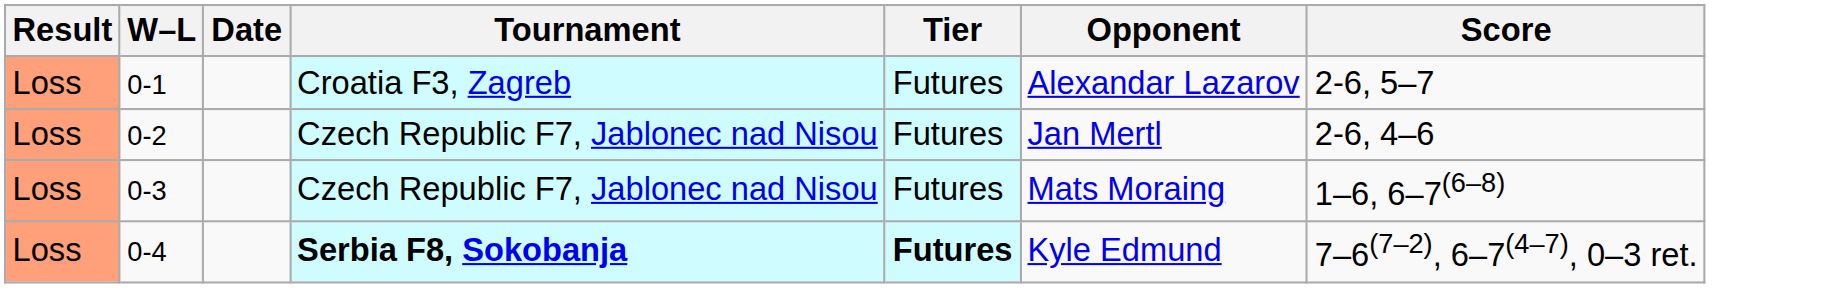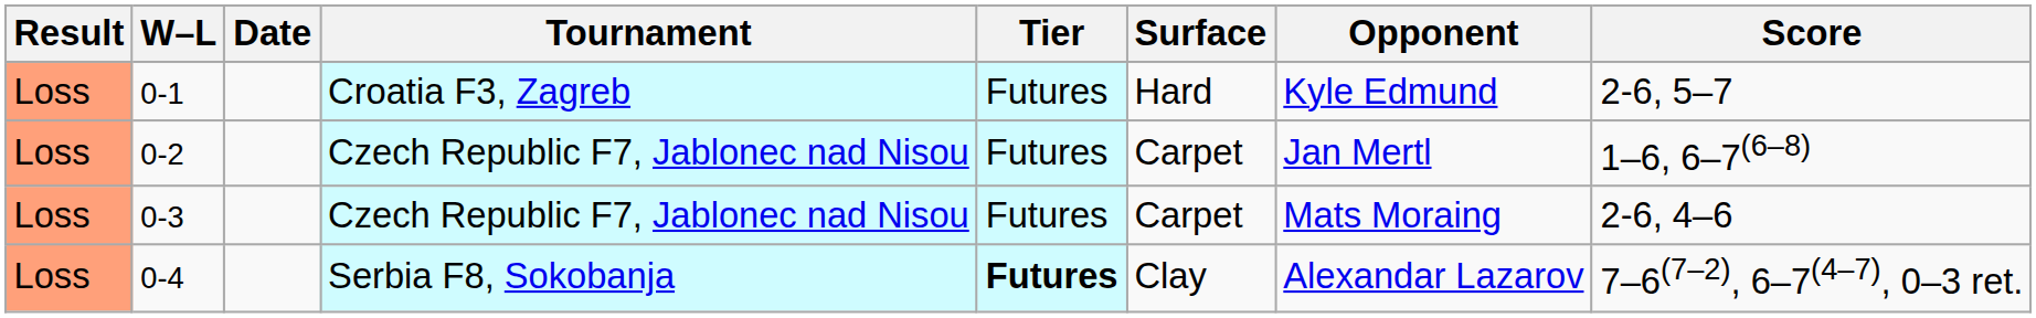 <table class="sortable wikitable">
 <tr>
 <th>Result</th>
 <th class="unsortable">W–L</th>
 <th>Date</th>
 <th>Tournament</th>
 <th>Tier</th>
+<th>Surface</th>
 <th>Opponent</th>
 <th class="unsortable">Score</th>
 </tr>
 <tr>
 <td bgcolor=FFA07A>Loss</td>
 <td><small>0-1</small></td>
 <td></td>
 <td style="background:#cffcff;">Croatia F3, <a href='#'>Zagreb</a></td>
 <td style="background:#cffcff;">Futures</td>
-<td> <a href='#'>Alexandar Lazarov</a></td>
+<td>Hard</td>
+<td> <a href='#'>Kyle Edmund</a></td>
 <td>2-6, 5–7</td>
 </tr>
 <tr>
 <td bgcolor=FFA07A>Loss</td>
 <td><small>0-2</small></td>
 <td></td>
 <td style="background:#cffcff;">Czech Republic F7, <a href='#'>Jablonec nad Nisou</a></td>
 <td style="background:#cffcff;">Futures</td>
+<td>Carpet</td>
 <td> <a href='#'>Jan Mertl</a></td>
-<td>2-6, 4–6</td>
+<td>1–6, 6–7<sup>(6–8)</sup></td>
 </tr>
 <tr>
 <td bgcolor=FFA07A>Loss</td>
 <td><small>0-3</small></td>
 <td></td>
 <td style="background:#cffcff;">Czech Republic F7, <a href='#'>Jablonec nad Nisou</a></td>
 <td style="background:#cffcff;">Futures</td>
+<td>Carpet</td>
 <td> <a href='#'>Mats Moraing</a></td>
-<td>1–6, 6–7<sup>(6–8)</sup></td>
+<td>2-6, 4–6</td>
 </tr>
 <tr>
 <td bgcolor=FFA07A>Loss</td>
 <td><small>0-4</small></td>
 <td></td>
-<td style="background:#cffcff;"><strong>Serbia F8, <a href='#'>Sokobanja</a></strong></td>
+<td style="background:#cffcff;">Serbia F8, <a href='#'>Sokobanja</a></td>
 <td style="background:#cffcff;"><strong>Futures</strong></td>
-<td> <a href='#'>Kyle Edmund</a></td>
+<td>Clay</td>
+<td> <a href='#'>Alexandar Lazarov</a></td>
 <td>7–6<sup>(7–2)</sup>, 6–7<sup>(4–7)</sup>, 0–3 ret.</td>
 </tr>
 </table>
